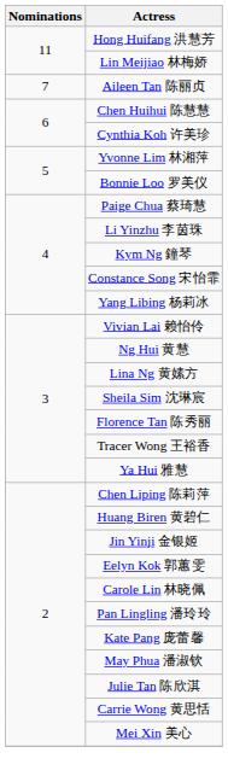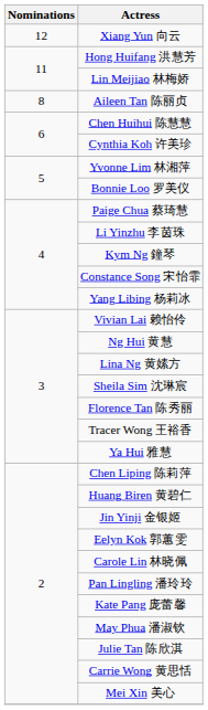 <table class="wikitable" style="text-align:center;">
 <tr>
 <th scope="col" width="55">Nominations</th>
 <th scope="col" align="center">Actress</th>
+</tr>
+<tr>
+<td style="text-align:center">12</td>
+<td><a href='#'>Xiang Yun</a> 向云</td>
 </tr>
 <tr>
 <td rowspan=2 style="text-align:center">11</td>
 <td><a href='#'>Hong Huifang</a> 洪慧芳</td>
 </tr>
 <tr>
 <td><a href='#'>Lin Meijiao</a> 林梅娇</td>
 </tr>
 <tr>
-<td style="text-align:center">7</td>
+<td style="text-align:center">8</td>
 <td><a href='#'>Aileen Tan</a> 陈丽贞</td>
 </tr>
 <tr>
 <td rowspan=2 style="text-align:center">6</td>
 <td><a href='#'>Chen Huihui</a> 陈慧慧</td>
 </tr>
 <tr>
 <td><a href='#'>Cynthia Koh</a> 许美珍</td>
 </tr>
 <tr>
 <td rowspan=2 style="text-align:center">5</td>
 <td><a href='#'>Yvonne Lim</a> 林湘萍</td>
 </tr>
 <tr>
 <td><a href='#'>Bonnie Loo</a> 罗美仪</td>
 </tr>
 <tr>
 <td rowspan=5 style="text-align:center">4</td>
 <td><a href='#'>Paige Chua</a> 蔡琦慧</td>
 </tr>
 <tr>
 <td><a href='#'>Li Yinzhu</a> 李茵珠</td>
 </tr>
 <tr>
 <td><a href='#'>Kym Ng</a> 鐘琴</td>
 </tr>
 <tr>
 <td><a href='#'>Constance Song</a> 宋怡霏</td>
 </tr>
 <tr>
 <td><a href='#'>Yang Libing</a> 杨莉冰</td>
 </tr>
 <tr>
 <td rowspan=7 style="text-align:center">3</td>
 <td><a href='#'>Vivian Lai</a> 赖怡伶</td>
 </tr>
 <tr>
 <td><a href='#'>Ng Hui</a> 黄慧</td>
 </tr>
 <tr>
 <td><a href='#'>Lina Ng</a> 黄嫊方</td>
 </tr>
 <tr>
 <td><a href='#'>Sheila Sim</a> 沈琳宸</td>
 </tr>
 <tr>
 <td><a href='#'>Florence Tan</a> 陈秀丽</td>
 </tr>
 <tr>
 <td>Tracer Wong 王裕香</td>
 </tr>
 <tr>
 <td><a href='#'>Ya Hui</a> 雅慧</td>
 </tr>
 <tr>
 <td rowspan=11 style="text-align:center">2</td>
 <td><a href='#'>Chen Liping</a> 陈莉萍</td>
 </tr>
 <tr>
 <td><a href='#'>Huang Biren</a> 黄碧仁</td>
 </tr>
 <tr>
 <td><a href='#'>Jin Yinji</a> 金银姬</td>
 </tr>
 <tr>
 <td><a href='#'>Eelyn Kok</a> 郭蕙雯</td>
 </tr>
 <tr>
 <td><a href='#'>Carole Lin</a> 林晓佩</td>
 </tr>
 <tr>
 <td><a href='#'>Pan Lingling</a> 潘玲玲</td>
 </tr>
 <tr>
 <td><a href='#'>Kate Pang</a> 庞蕾馨</td>
 </tr>
 <tr>
 <td><a href='#'>May Phua</a> 潘淑钦</td>
 </tr>
 <tr>
 <td><a href='#'>Julie Tan</a> 陈欣淇</td>
 </tr>
 <tr>
 <td><a href='#'>Carrie Wong</a> 黄思恬</td>
 </tr>
 <tr>
 <td><a href='#'>Mei Xin</a> 美心</td>
 </tr>
 <tr>
 </tr>
 </table>
